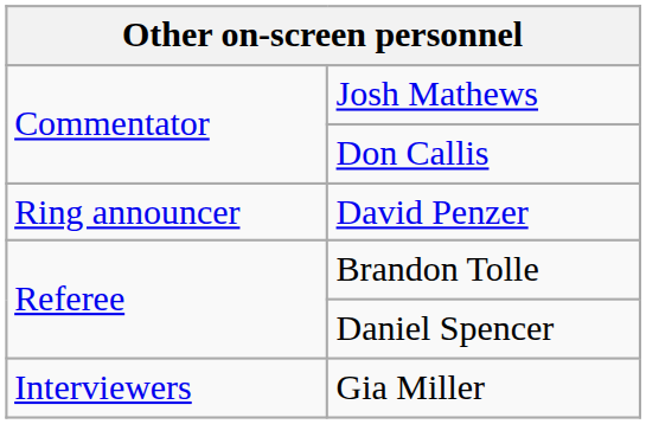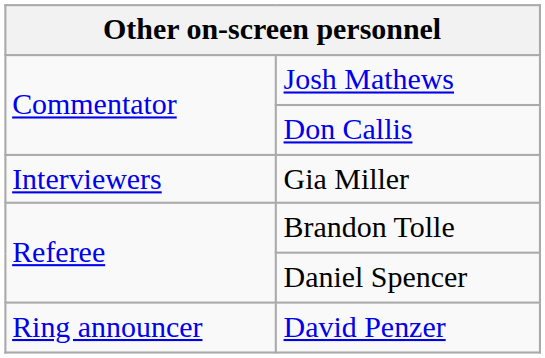 <table align="right" class="wikitable" style="border:1px; font-size:90%; margin-left:1em;">
 <tr>
 <th width="250" colspan="2"><strong>Other on-screen personnel</strong></th>
 </tr>
 <tr>
 <td rowspan="2"><a href='#'>Commentator</a></td>
 <td><a href='#'>Josh Mathews</a></td>
 </tr>
 <tr>
 <td><a href='#'>Don Callis</a></td>
 </tr>
 <tr>
-<td><a href='#'>Ring announcer</a></td>
-<td><a href='#'>David Penzer</a></td>
+<td rowspan="1"><a href='#'>Interviewers</a></td>
+<td>Gia Miller</td>
 </tr>
 <tr>
 <td rowspan="2"><a href='#'>Referee</a></td>
 <td>Brandon Tolle</td>
 </tr>
 <tr>
 <td>Daniel Spencer</td>
 </tr>
 <tr>
-<td rowspan="1"><a href='#'>Interviewers</a></td>
-<td>Gia Miller</td>
+<td><a href='#'>Ring announcer</a></td>
+<td><a href='#'>David Penzer</a></td>
 </tr>
 </table>
